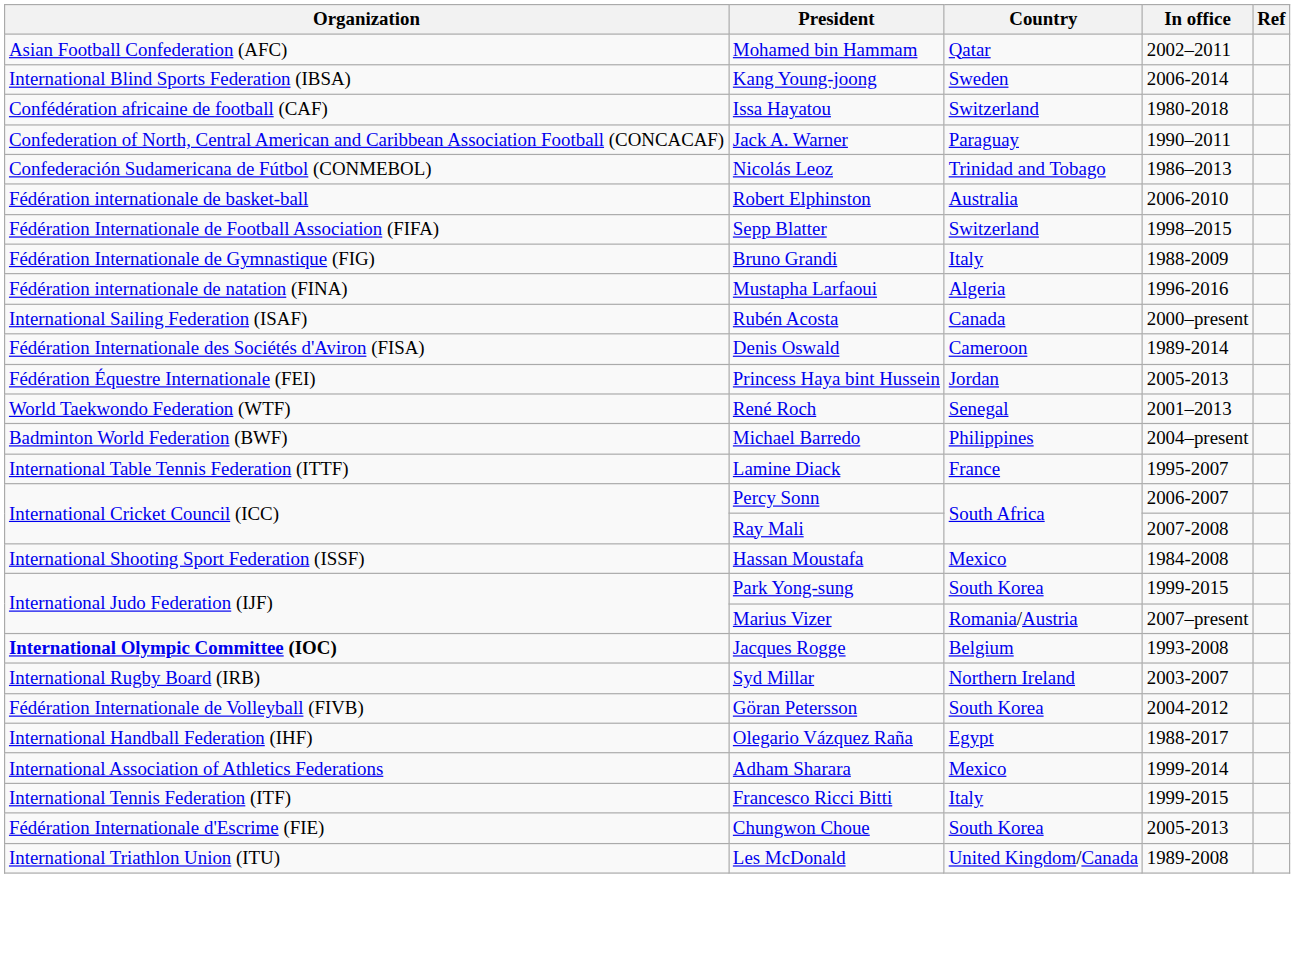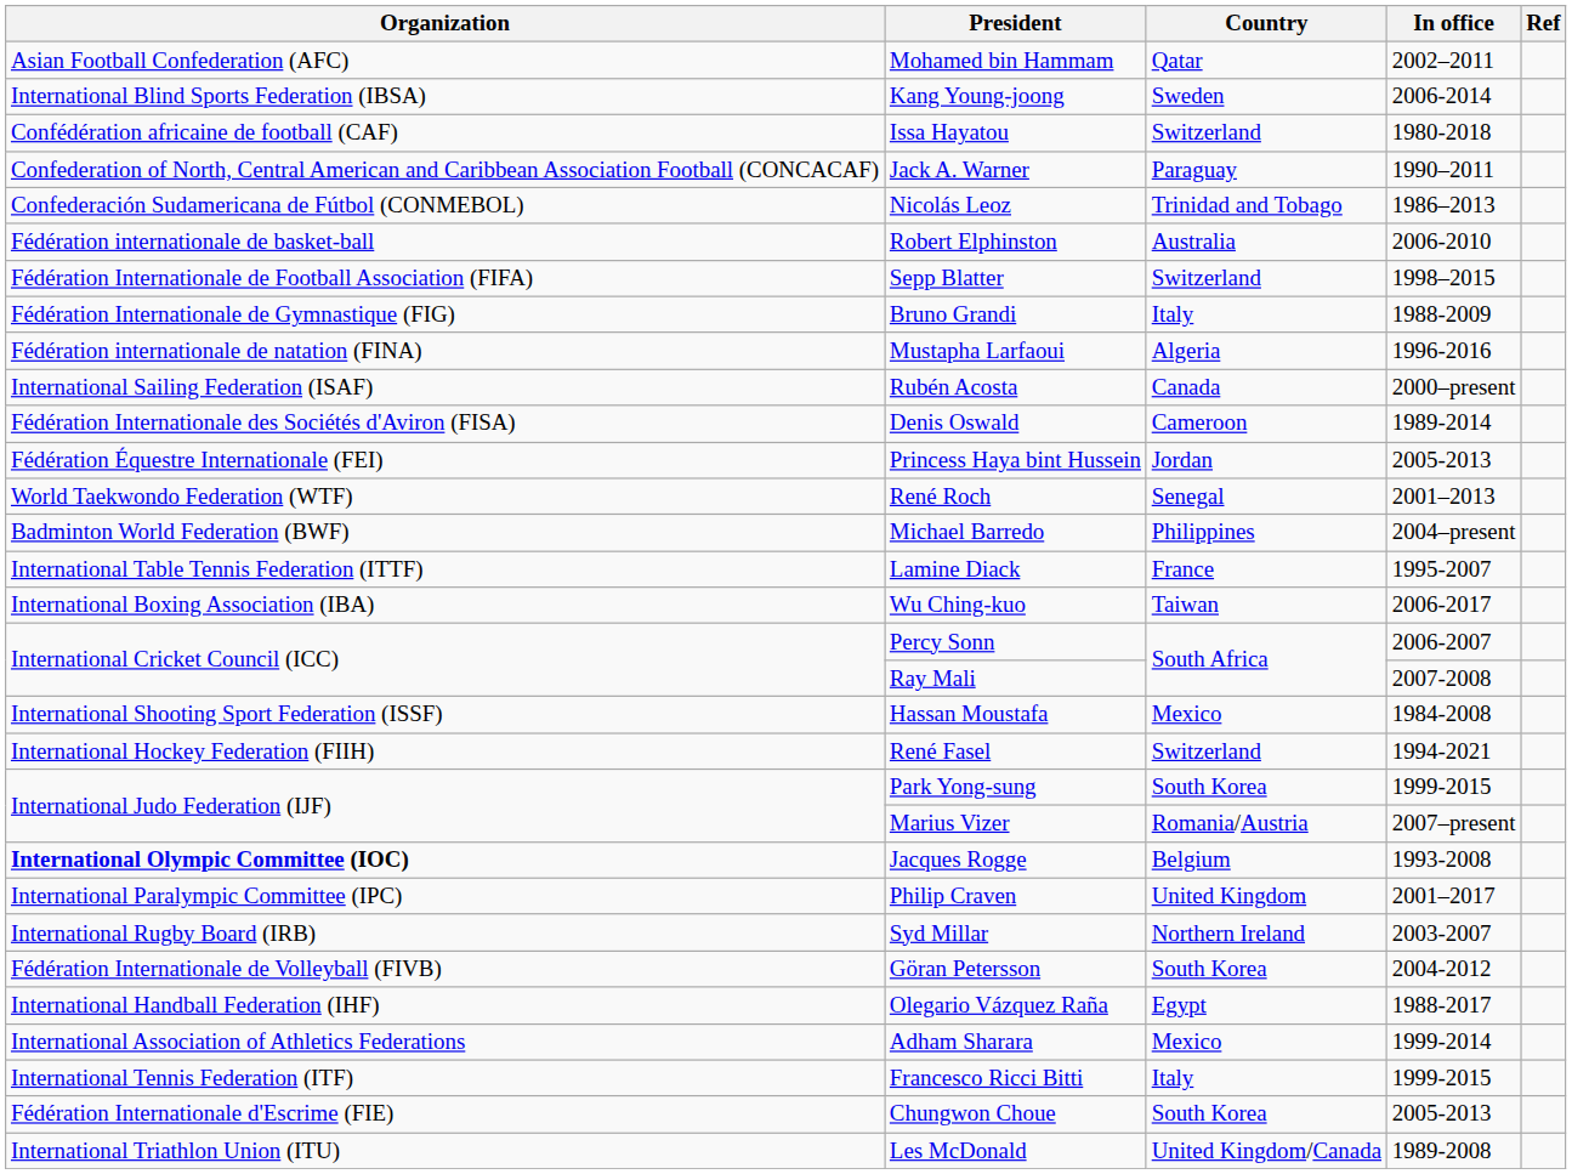 <table class="wikitable unsortable">
 <tr>
 <th>Organization</th>
 <th>President</th>
 <th>Country</th>
 <th>In office</th>
 <th>Ref</th>
 </tr>
 <tr>
 <td><a href='#'>Asian Football Confederation</a> (AFC)</td>
 <td><a href='#'>Mohamed bin Hammam</a></td>
 <td><a href='#'>Qatar</a></td>
 <td>2002–2011</td>
 <td></td>
 </tr>
 <tr>
 <td><a href='#'>International Blind Sports Federation</a> (IBSA)</td>
 <td><a href='#'>Kang Young-joong</a></td>
 <td><a href='#'>Sweden</a></td>
 <td>2006-2014</td>
 <td></td>
 </tr>
 <tr>
 <td><a href='#'>Confédération africaine de football</a> (CAF)</td>
 <td><a href='#'>Issa Hayatou</a></td>
 <td><a href='#'>Switzerland</a></td>
 <td>1980-2018</td>
 <td></td>
 </tr>
 <tr>
 <td><a href='#'>Confederation of North, Central American and Caribbean Association Football</a> (CONCACAF)</td>
 <td><a href='#'>Jack A. Warner</a></td>
 <td><a href='#'>Paraguay</a></td>
 <td>1990–2011</td>
 <td></td>
 </tr>
 <tr>
 <td><a href='#'>Confederación Sudamericana de Fútbol</a> (CONMEBOL)</td>
 <td><a href='#'>Nicolás Leoz</a></td>
 <td><a href='#'>Trinidad and Tobago</a></td>
 <td>1986–2013</td>
 <td></td>
 </tr>
 <tr>
 <td><a href='#'>Fédération internationale de basket-ball</a></td>
 <td><a href='#'>Robert Elphinston</a></td>
 <td><a href='#'>Australia</a></td>
 <td>2006-2010</td>
 <td></td>
 </tr>
 <tr>
 <td><a href='#'>Fédération Internationale de Football Association</a> (FIFA)</td>
 <td><a href='#'>Sepp Blatter</a></td>
 <td><a href='#'>Switzerland</a></td>
 <td>1998–2015</td>
 <td></td>
 </tr>
 <tr>
 <td><a href='#'>Fédération Internationale de Gymnastique</a> (FIG)</td>
 <td><a href='#'>Bruno Grandi</a></td>
 <td><a href='#'>Italy</a></td>
 <td>1988-2009</td>
 <td></td>
 </tr>
 <tr>
 <td><a href='#'>Fédération internationale de natation</a> (FINA)</td>
 <td><a href='#'>Mustapha Larfaoui</a></td>
 <td><a href='#'>Algeria</a></td>
 <td>1996-2016</td>
 <td></td>
 </tr>
 <tr>
 <td><a href='#'>International Sailing Federation</a> (ISAF)</td>
 <td><a href='#'>Rubén Acosta</a></td>
 <td><a href='#'>Canada</a></td>
 <td>2000–present</td>
 <td></td>
 </tr>
 <tr>
 <td><a href='#'>Fédération Internationale des Sociétés d'Aviron</a> (FISA)</td>
 <td><a href='#'>Denis Oswald</a></td>
 <td><a href='#'>Cameroon</a></td>
 <td>1989-2014</td>
 <td></td>
 </tr>
 <tr>
 <td><a href='#'>Fédération Équestre Internationale</a> (FEI)</td>
 <td><a href='#'>Princess Haya bint Hussein</a></td>
 <td><a href='#'>Jordan</a></td>
 <td>2005-2013</td>
 <td></td>
 </tr>
 <tr>
 <td><a href='#'>World Taekwondo Federation</a> (WTF)</td>
 <td><a href='#'>René Roch</a></td>
 <td><a href='#'>Senegal</a></td>
 <td>2001–2013</td>
 <td></td>
 </tr>
 <tr>
 <td><a href='#'>Badminton World Federation</a> (BWF)</td>
 <td><a href='#'>Michael Barredo</a></td>
 <td><a href='#'>Philippines</a></td>
 <td>2004–present</td>
 <td></td>
 </tr>
 <tr>
 <td><a href='#'>International Table Tennis Federation</a> (ITTF)</td>
 <td><a href='#'>Lamine Diack</a></td>
 <td><a href='#'>France</a></td>
 <td>1995-2007</td>
 <td></td>
 </tr>
 <tr>
+<td><a href='#'>International Boxing Association</a> (IBA)</td>
+<td><a href='#'>Wu Ching-kuo</a></td>
+<td><a href='#'>Taiwan</a></td>
+<td>2006-2017</td>
+<td></td>
+</tr>
+<tr>
 <td rowspan="2"><a href='#'>International Cricket Council</a> (ICC)</td>
 <td><a href='#'>Percy Sonn</a></td>
 <td rowspan="2"><a href='#'>South Africa</a></td>
 <td>2006-2007</td>
 <td></td>
 </tr>
 <tr>
 <td><a href='#'>Ray Mali</a></td>
 <td>2007-2008</td>
 <td></td>
 </tr>
 <tr>
 <td><a href='#'>International Shooting Sport Federation</a> (ISSF)</td>
 <td><a href='#'>Hassan Moustafa</a></td>
 <td><a href='#'>Mexico</a></td>
 <td>1984-2008</td>
+<td></td>
+</tr>
+<tr>
+<td><a href='#'>International Hockey Federation</a> (FIIH)</td>
+<td><a href='#'>René Fasel</a></td>
+<td><a href='#'>Switzerland</a></td>
+<td>1994-2021</td>
 <td></td>
 </tr>
 <tr>
 <td rowspan="2"><a href='#'>International Judo Federation</a> (IJF)</td>
 <td><a href='#'>Park Yong-sung</a></td>
 <td><a href='#'>South Korea</a></td>
 <td>1999-2015</td>
 <td></td>
 </tr>
 <tr>
 <td><a href='#'>Marius Vizer</a></td>
 <td><a href='#'>Romania</a>/<a href='#'>Austria</a></td>
 <td>2007–present</td>
 <td></td>
 </tr>
 <tr>
 <td><strong><a href='#'>International Olympic Committee</a> (IOC)</strong></td>
 <td><a href='#'>Jacques Rogge</a></td>
 <td><a href='#'>Belgium</a></td>
 <td>1993-2008</td>
+<td></td>
+</tr>
+<tr>
+<td><a href='#'>International Paralympic Committee</a> (IPC)</td>
+<td><a href='#'>Philip Craven</a></td>
+<td><a href='#'>United Kingdom</a></td>
+<td>2001–2017</td>
 <td></td>
 </tr>
 <tr>
 <td><a href='#'>International Rugby Board</a> (IRB)</td>
 <td><a href='#'>Syd Millar</a></td>
 <td><a href='#'>Northern Ireland</a></td>
 <td>2003-2007</td>
 <td></td>
 </tr>
 <tr>
 <td><a href='#'>Fédération Internationale de Volleyball</a> (FIVB)</td>
 <td><a href='#'>Göran Petersson</a></td>
 <td><a href='#'>South Korea</a></td>
 <td>2004-2012</td>
 <td></td>
 </tr>
 <tr>
 <td><a href='#'>International Handball Federation</a> (IHF)</td>
 <td><a href='#'>Olegario Vázquez Raña</a></td>
 <td><a href='#'>Egypt</a></td>
 <td>1988-2017</td>
 <td></td>
 </tr>
 <tr>
 <td><a href='#'>International Association of Athletics Federations</a></td>
 <td><a href='#'>Adham Sharara</a></td>
 <td><a href='#'>Mexico</a></td>
 <td>1999-2014</td>
 <td></td>
 </tr>
 <tr>
 <td><a href='#'>International Tennis Federation</a> (ITF)</td>
 <td><a href='#'>Francesco Ricci Bitti</a></td>
 <td><a href='#'>Italy</a></td>
 <td>1999-2015</td>
 <td></td>
 </tr>
 <tr>
 <td><a href='#'>Fédération Internationale d'Escrime</a> (FIE)</td>
 <td><a href='#'>Chungwon Choue</a></td>
 <td><a href='#'>South Korea</a></td>
 <td>2005-2013</td>
 <td></td>
 </tr>
 <tr>
 <td><a href='#'>International Triathlon Union</a> (ITU)</td>
 <td><a href='#'>Les McDonald</a></td>
 <td><a href='#'>United Kingdom</a>/<a href='#'>Canada</a></td>
 <td>1989-2008</td>
 <td></td>
 </tr>
 </table>
